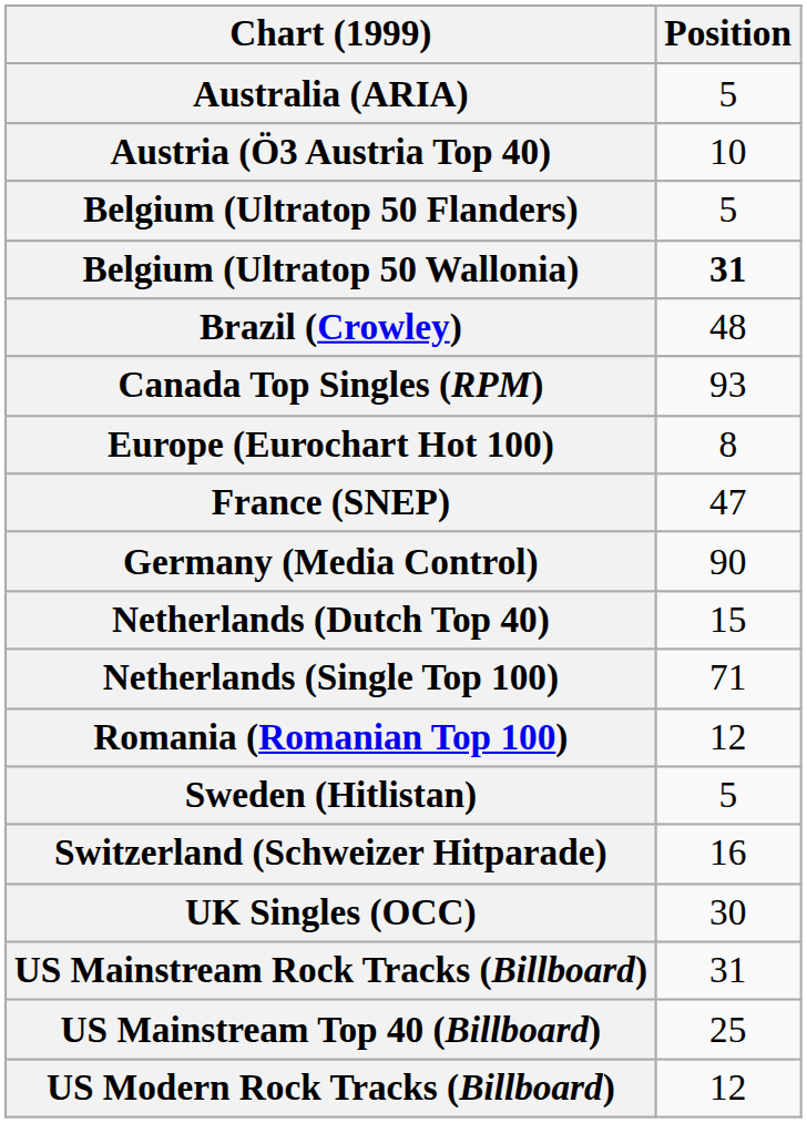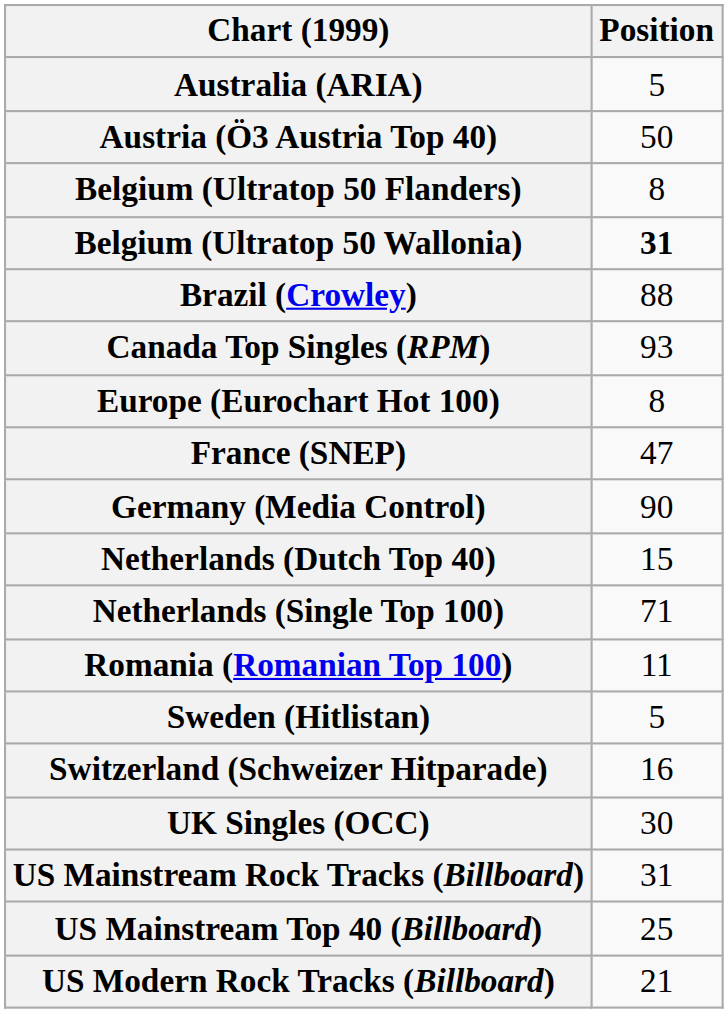 <table class="wikitable sortable plainrowheaders" style="text-align:center">
 <tr>
 <th scope="col">Chart (1999)</th>
 <th scope="col">Position</th>
 </tr>
 <tr>
 <th scope="row">Australia (ARIA)</th>
 <td>5</td>
 </tr>
 <tr>
 <th scope="row">Austria (Ö3 Austria Top 40)</th>
-<td>10</td>
+<td>50</td>
 </tr>
 <tr>
 <th scope="row">Belgium (Ultratop 50 Flanders)</th>
-<td>5</td>
+<td>8</td>
 </tr>
 <tr>
 <th scope="row">Belgium (Ultratop 50 Wallonia)</th>
 <td><strong>31</strong></td>
 </tr>
 <tr>
 <th scope="row">Brazil (<a href='#'>Crowley</a>)</th>
-<td>48</td>
+<td>88</td>
 </tr>
 <tr>
 <th scope="row">Canada Top Singles (<em>RPM</em>)</th>
 <td>93</td>
 </tr>
 <tr>
 <th scope="row">Europe (Eurochart Hot 100)</th>
 <td>8</td>
 </tr>
 <tr>
 <th scope="row">France (SNEP)</th>
 <td>47</td>
 </tr>
 <tr>
 <th scope="row">Germany (Media Control)</th>
 <td>90</td>
 </tr>
 <tr>
 <th scope="row">Netherlands (Dutch Top 40)</th>
 <td>15</td>
 </tr>
 <tr>
 <th scope="row">Netherlands (Single Top 100)</th>
 <td>71</td>
 </tr>
 <tr>
 <th scope="row">Romania (<a href='#'>Romanian Top 100</a>)</th>
-<td>12</td>
+<td>11</td>
 </tr>
 <tr>
 <th scope="row">Sweden (Hitlistan)</th>
 <td>5</td>
 </tr>
 <tr>
 <th scope="row">Switzerland (Schweizer Hitparade)</th>
 <td>16</td>
 </tr>
 <tr>
 <th scope="row">UK Singles (OCC)</th>
 <td>30</td>
 </tr>
 <tr>
 <th scope="row">US Mainstream Rock Tracks (<em>Billboard</em>)</th>
 <td>31</td>
 </tr>
 <tr>
 <th scope="row">US Mainstream Top 40 (<em>Billboard</em>)</th>
 <td>25</td>
 </tr>
 <tr>
 <th scope="row">US Modern Rock Tracks (<em>Billboard</em>)</th>
-<td>12</td>
+<td>21</td>
 </tr>
 </table>
